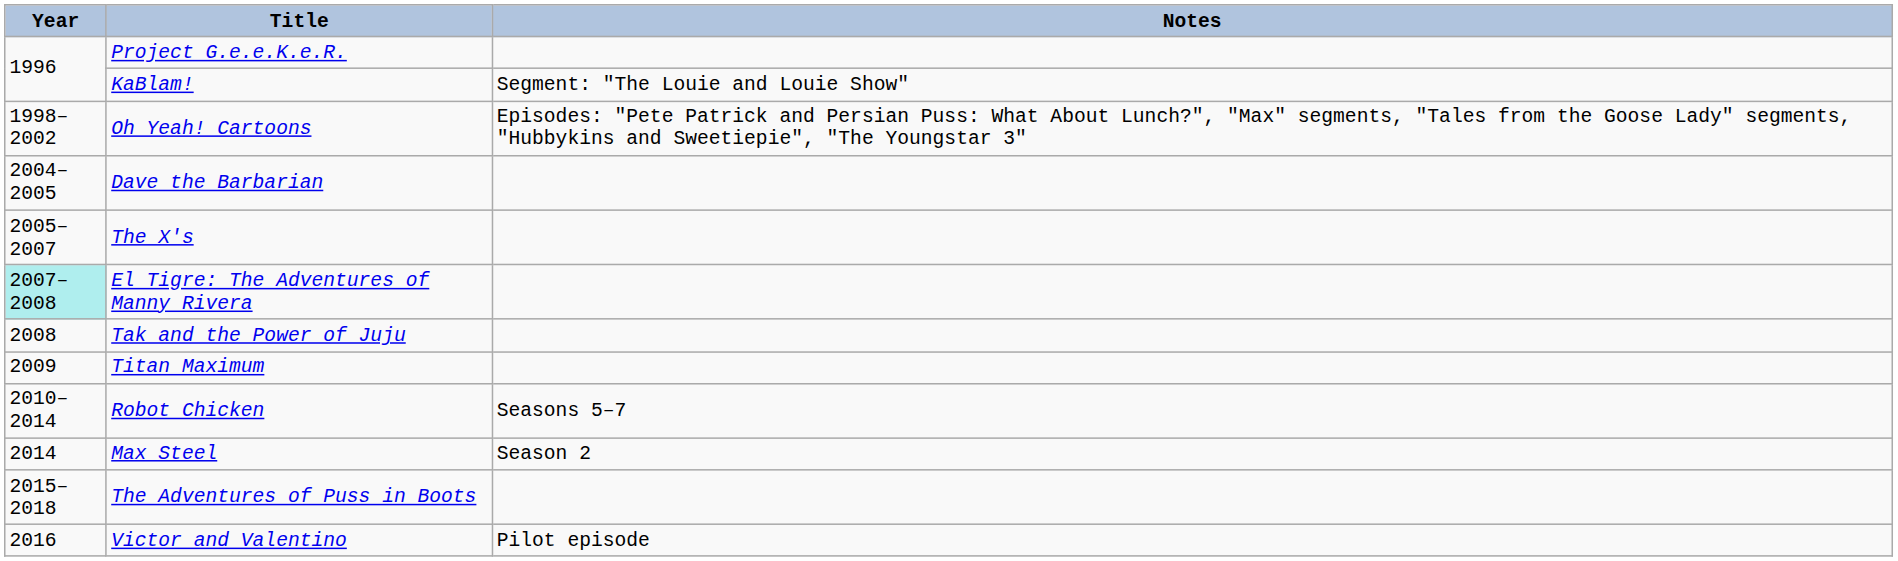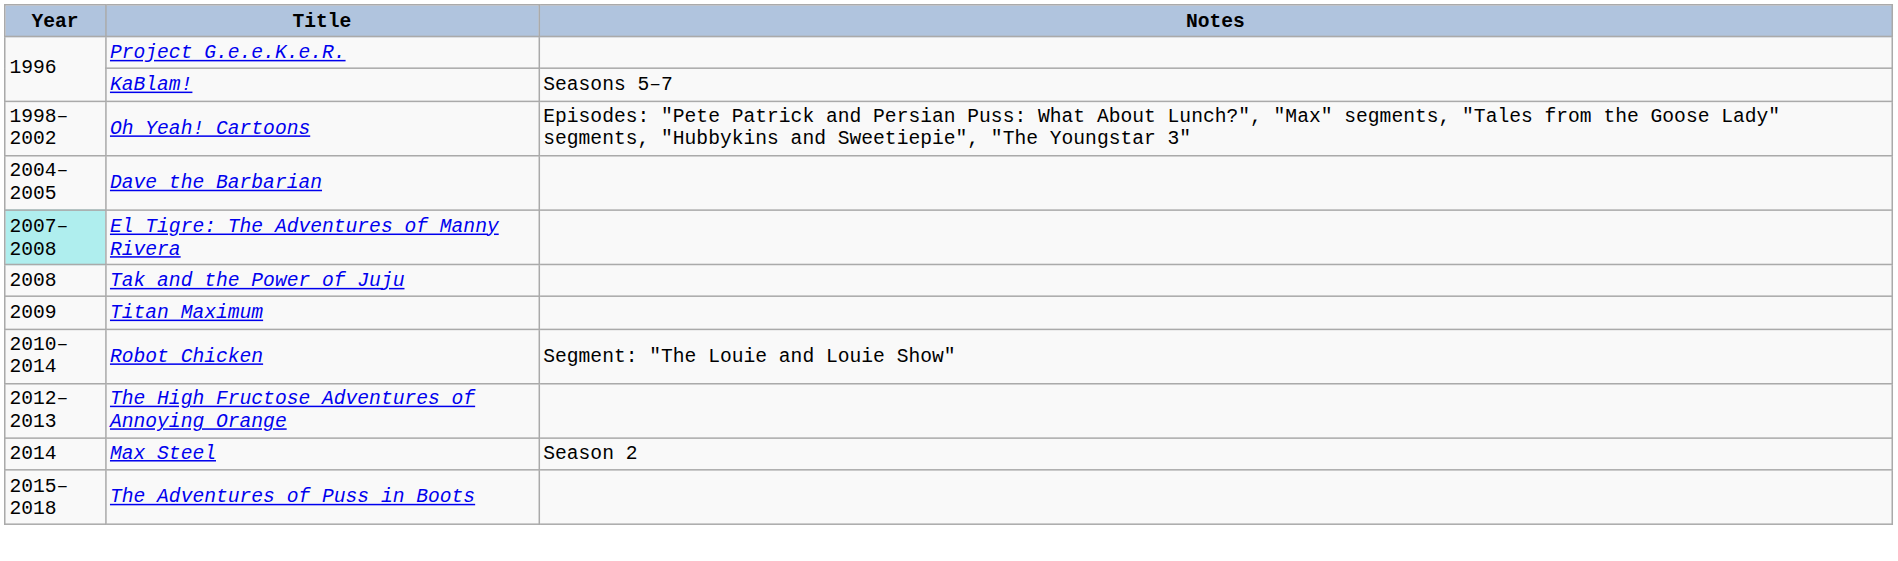 <table class="wikitable">
 <tr>
 <th style="background:#B0C4DE;">Year</th>
 <th style="background:#B0C4DE;">Title</th>
 <th style="background:#B0C4DE;">Notes</th>
 </tr>
 <tr>
 <td rowspan=2>1996</td>
 <td><em><a href='#'>Project G.e.e.K.e.R.</a></em></td>
 <td></td>
 </tr>
 <tr>
 <td><em><a href='#'>KaBlam!</a></em></td>
-<td>Segment: "The Louie and Louie Show"</td>
+<td>Seasons 5–7</td>
 </tr>
 <tr>
 <td>1998–2002</td>
 <td><em><a href='#'>Oh Yeah! Cartoons</a></em></td>
 <td>Episodes: "Pete Patrick and Persian Puss: What About Lunch?", "Max" segments, "Tales from the Goose Lady" segments, "Hubbykins and Sweetiepie", "The Youngstar 3"</td>
 </tr>
 <tr>
 <td>2004–2005</td>
 <td><em><a href='#'>Dave the Barbarian</a></em></td>
-<td></td>
-</tr>
-<tr>
-<td>2005–2007</td>
-<td><em><a href='#'>The X's</a></em></td>
 <td></td>
 </tr>
 <tr>
 <td style="background: paleturquoise;">2007–2008</td>
 <td><em><a href='#'>El Tigre: The Adventures of Manny Rivera</a></em></td>
 <td></td>
 </tr>
 <tr>
 <td>2008</td>
 <td><em><a href='#'>Tak and the Power of Juju</a></em></td>
 <td></td>
 </tr>
 <tr>
 <td>2009</td>
 <td><em><a href='#'>Titan Maximum</a></em></td>
 <td></td>
 </tr>
 <tr>
 <td>2010–2014</td>
 <td><em><a href='#'>Robot Chicken</a></em></td>
-<td>Seasons 5–7</td>
+<td>Segment: "The Louie and Louie Show"</td>
+</tr>
+<tr>
+<td>2012–2013</td>
+<td><em><a href='#'>The High Fructose Adventures of Annoying Orange</a></em></td>
+<td></td>
 </tr>
 <tr>
 <td>2014</td>
 <td><em><a href='#'>Max Steel</a></em></td>
 <td>Season 2</td>
 </tr>
 <tr>
 <td>2015–2018</td>
 <td><em><a href='#'>The Adventures of Puss in Boots</a></em></td>
 <td></td>
 </tr>
-<tr>
-<td>2016</td>
-<td><em><a href='#'>Victor and Valentino</a></em></td>
-<td>Pilot episode</td>
-</tr>
 </table>
